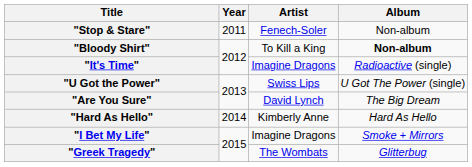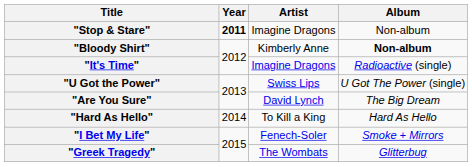 <table class="wikitable plainrowheaders" style="text-align:center;">
 <tr>
 <th scope="col" style="width:19em;">Title</th>
 <th scope="col" style="width:1em;">Year</th>
 <th scope="col">Artist</th>
 <th scope="col">Album</th>
 </tr>
 <tr>
 <th scope="row">"Stop & Stare"</th>
-<td>2011</td>
-<td><a href='#'>Fenech-Soler</a></td>
+<td><strong>2011</strong></td>
+<td>Imagine Dragons</td>
 <td>Non-album</td>
 </tr>
 <tr>
 <th scope="row">"Bloody Shirt"</th>
 <td rowspan="2">2012</td>
-<td>To Kill a King</td>
+<td>Kimberly Anne</td>
 <td><strong>Non-album</strong></td>
 </tr>
 <tr>
 <th scope="row">"<a href='#'>It's Time</a>"</th>
 <td><a href='#'>Imagine Dragons</a></td>
 <td><em><a href='#'>Radioactive</a></em> (single)</td>
 </tr>
 <tr>
 <th scope="row">"U Got the Power"</th>
 <td rowspan="2">2013</td>
 <td><a href='#'>Swiss Lips</a></td>
 <td><em>U Got The Power</em> (single)</td>
 </tr>
 <tr>
 <th scope="row">"Are You Sure"</th>
 <td><a href='#'>David Lynch</a></td>
 <td><em>The Big Dream</em></td>
 </tr>
 <tr>
 <th scope="row">"Hard As Hello"</th>
 <td>2014</td>
-<td>Kimberly Anne</td>
+<td>To Kill a King</td>
 <td><em>Hard As Hello</em></td>
 </tr>
 <tr>
 <th scope="row">"<a href='#'>I Bet My Life</a>"</th>
 <td rowspan="2">2015</td>
-<td>Imagine Dragons</td>
+<td><a href='#'>Fenech-Soler</a></td>
 <td><em><a href='#'>Smoke + Mirrors</a></em></td>
 </tr>
 <tr>
 <th scope="row">"<a href='#'>Greek Tragedy</a>"</th>
 <td><a href='#'>The Wombats</a></td>
 <td><em><a href='#'>Glitterbug</a></em></td>
 </tr>
 </table>
